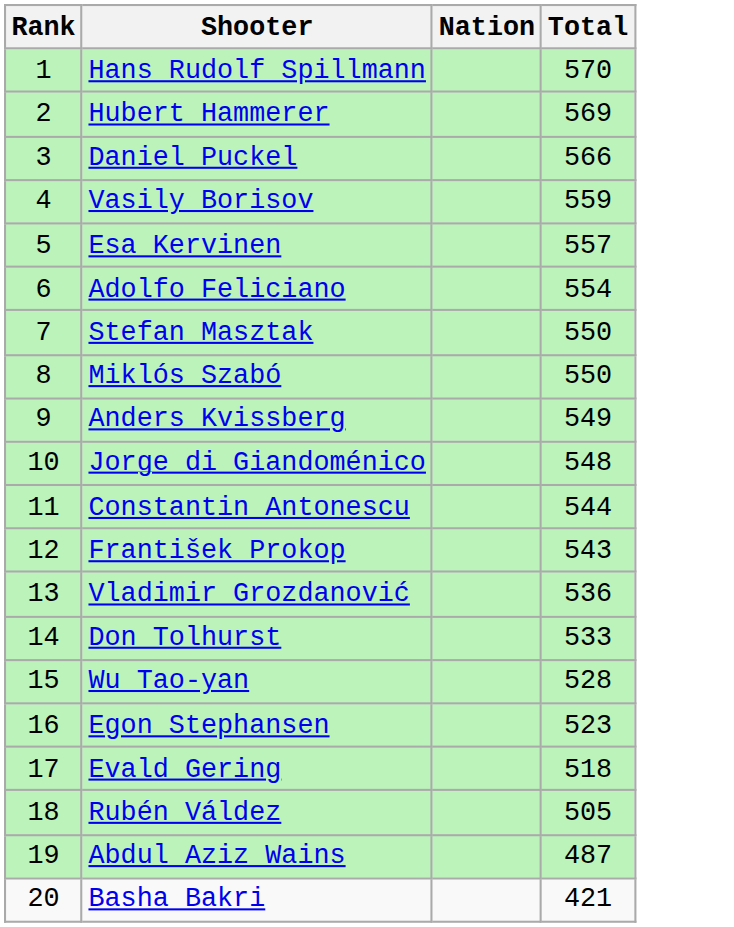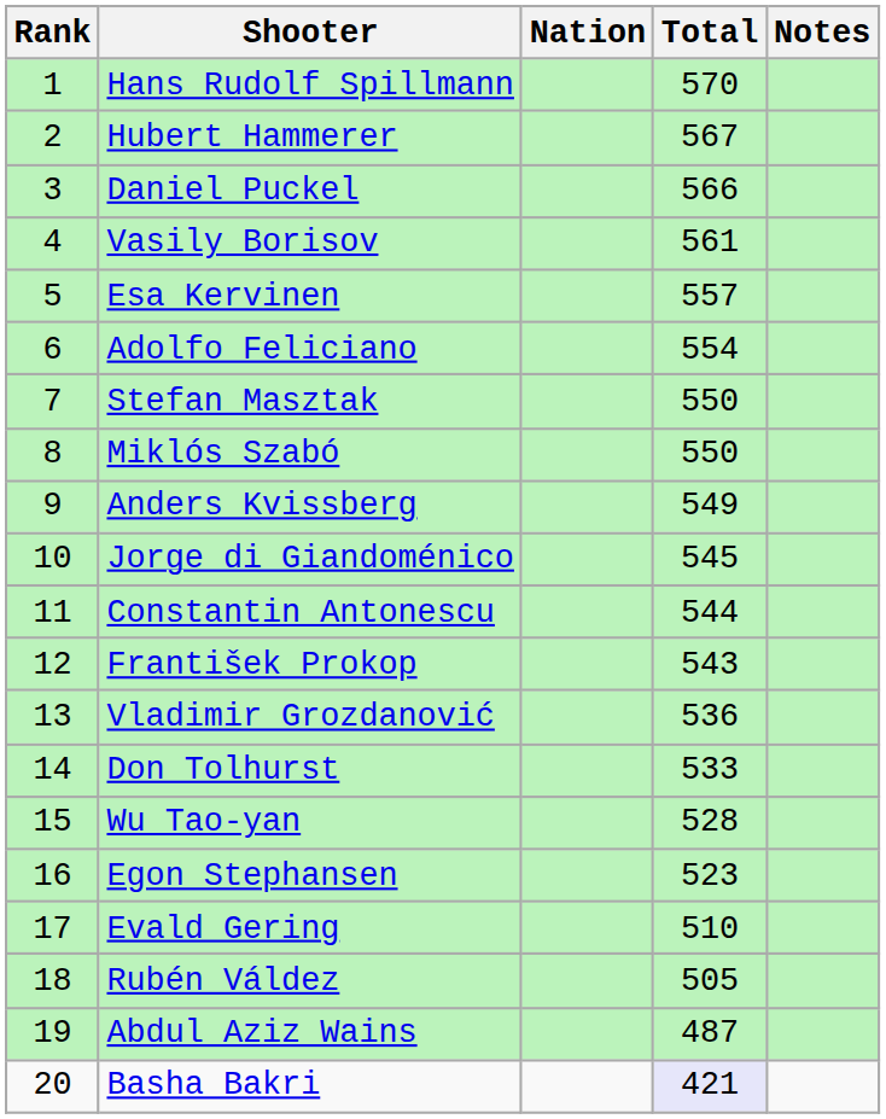 <table class="wikitable sortable" style="text-align:center">
 <tr>
 <th>Rank</th>
 <th>Shooter</th>
 <th>Nation</th>
 <th>Total</th>
+<th>Notes</th>
 </tr>
 <tr bgcolor=bbf3bb>
 <td>1</td>
 <td align=left><a href='#'>Hans Rudolf Spillmann</a></td>
 <td align=left></td>
 <td>570</td>
+<td></td>
 </tr>
 <tr bgcolor=bbf3bb>
 <td>2</td>
 <td align=left><a href='#'>Hubert Hammerer</a></td>
 <td align=left></td>
-<td>569</td>
+<td>567</td>
+<td></td>
 </tr>
 <tr bgcolor=bbf3bb>
 <td>3</td>
 <td align=left><a href='#'>Daniel Puckel</a></td>
 <td align=left></td>
 <td>566</td>
+<td></td>
 </tr>
 <tr bgcolor=bbf3bb>
 <td>4</td>
 <td align=left><a href='#'>Vasily Borisov</a></td>
 <td align=left></td>
-<td>559</td>
+<td>561</td>
+<td></td>
 </tr>
 <tr bgcolor=bbf3bb>
 <td>5</td>
 <td align=left><a href='#'>Esa Kervinen</a></td>
 <td align=left></td>
 <td>557</td>
+<td></td>
 </tr>
 <tr bgcolor=bbf3bb>
 <td>6</td>
 <td align=left><a href='#'>Adolfo Feliciano</a></td>
 <td align=left></td>
 <td>554</td>
+<td></td>
 </tr>
 <tr bgcolor=bbf3bb>
 <td>7</td>
 <td align=left><a href='#'>Stefan Masztak</a></td>
 <td align=left></td>
 <td>550</td>
+<td></td>
 </tr>
 <tr bgcolor=bbf3bb>
 <td>8</td>
 <td align=left><a href='#'>Miklós Szabó</a></td>
 <td align=left></td>
 <td>550</td>
+<td></td>
 </tr>
 <tr bgcolor=bbf3bb>
 <td>9</td>
 <td align=left><a href='#'>Anders Kvissberg</a></td>
 <td align=left></td>
 <td>549</td>
+<td></td>
 </tr>
 <tr bgcolor=bbf3bb>
 <td>10</td>
 <td align=left><a href='#'>Jorge di Giandoménico</a></td>
 <td align=left></td>
-<td>548</td>
+<td>545</td>
+<td></td>
 </tr>
 <tr bgcolor=bbf3bb>
 <td>11</td>
 <td align=left><a href='#'>Constantin Antonescu</a></td>
 <td align=left></td>
 <td>544</td>
+<td></td>
 </tr>
 <tr bgcolor=bbf3bb>
 <td>12</td>
 <td align=left><a href='#'>František Prokop</a></td>
 <td align=left></td>
 <td>543</td>
+<td></td>
 </tr>
 <tr bgcolor=bbf3bb>
 <td>13</td>
 <td align=left><a href='#'>Vladimir Grozdanović</a></td>
 <td align=left></td>
 <td>536</td>
+<td></td>
 </tr>
 <tr bgcolor=bbf3bb>
 <td>14</td>
 <td align=left><a href='#'>Don Tolhurst</a></td>
 <td align=left></td>
 <td>533</td>
+<td></td>
 </tr>
 <tr bgcolor=bbf3bb>
 <td>15</td>
 <td align=left><a href='#'>Wu Tao-yan</a></td>
 <td align=left></td>
 <td>528</td>
+<td></td>
 </tr>
 <tr bgcolor=bbf3bb>
 <td>16</td>
 <td align=left><a href='#'>Egon Stephansen</a></td>
 <td align=left></td>
 <td>523</td>
+<td></td>
 </tr>
 <tr bgcolor=bbf3bb>
 <td>17</td>
 <td align=left><a href='#'>Evald Gering</a></td>
 <td align=left></td>
-<td>518</td>
+<td>510</td>
+<td></td>
 </tr>
 <tr bgcolor=bbf3bb>
 <td>18</td>
 <td align=left><a href='#'>Rubén Váldez</a></td>
 <td align=left></td>
 <td>505</td>
+<td></td>
 </tr>
 <tr bgcolor=bbf3bb>
 <td>19</td>
 <td align=left><a href='#'>Abdul Aziz Wains</a></td>
 <td align=left></td>
 <td>487</td>
+<td></td>
 </tr>
 <tr>
 <td>20</td>
 <td align=left><a href='#'>Basha Bakri</a></td>
 <td align=left></td>
-<td>421</td>
+<td style="background: lavender;">421</td>
+<td></td>
 </tr>
 </table>
